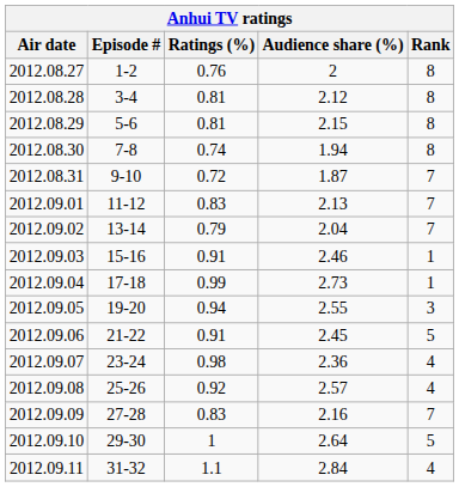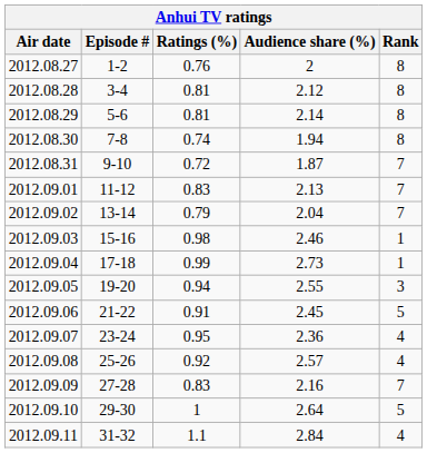 <table class="wikitable sortable mw-collapsible jquery-tablesorter" style="text-align:center">
 <tr>
 <th colspan="5"><a href='#'>Anhui TV</a> ratings</th>
 </tr>
 <tr>
 <th>Air date</th>
 <th>Episode #</th>
 <th>Ratings (%)</th>
 <th>Audience share (%)</th>
 <th>Rank</th>
 </tr>
 <tr>
 <td>2012.08.27</td>
 <td>1-2</td>
 <td>0.76</td>
 <td>2</td>
 <td>8</td>
 </tr>
 <tr>
 <td>2012.08.28</td>
 <td>3-4</td>
 <td>0.81</td>
 <td>2.12</td>
 <td>8</td>
 </tr>
 <tr>
 <td>2012.08.29</td>
 <td>5-6</td>
 <td>0.81</td>
-<td>2.15</td>
+<td>2.14</td>
 <td>8</td>
 </tr>
 <tr>
 <td>2012.08.30</td>
 <td>7-8</td>
 <td>0.74</td>
 <td>1.94</td>
 <td>8</td>
 </tr>
 <tr>
 <td>2012.08.31</td>
 <td>9-10</td>
 <td>0.72</td>
 <td>1.87</td>
 <td>7</td>
 </tr>
 <tr>
 <td>2012.09.01</td>
 <td>11-12</td>
 <td>0.83</td>
 <td>2.13</td>
 <td>7</td>
 </tr>
 <tr>
 <td>2012.09.02</td>
 <td>13-14</td>
 <td>0.79</td>
 <td>2.04</td>
 <td>7</td>
 </tr>
 <tr>
 <td>2012.09.03</td>
 <td>15-16</td>
-<td>0.91</td>
+<td>0.98</td>
 <td>2.46</td>
 <td>1</td>
 </tr>
 <tr>
 <td>2012.09.04</td>
 <td>17-18</td>
 <td>0.99</td>
 <td>2.73</td>
 <td>1</td>
 </tr>
 <tr>
 <td>2012.09.05</td>
 <td>19-20</td>
 <td>0.94</td>
 <td>2.55</td>
 <td>3</td>
 </tr>
 <tr>
 <td>2012.09.06</td>
 <td>21-22</td>
 <td>0.91</td>
 <td>2.45</td>
 <td>5</td>
 </tr>
 <tr>
 <td>2012.09.07</td>
 <td>23-24</td>
-<td>0.98</td>
+<td>0.95</td>
 <td>2.36</td>
 <td>4</td>
 </tr>
 <tr>
 <td>2012.09.08</td>
 <td>25-26</td>
 <td>0.92</td>
 <td>2.57</td>
 <td>4</td>
 </tr>
 <tr>
 <td>2012.09.09</td>
 <td>27-28</td>
 <td>0.83</td>
 <td>2.16</td>
 <td>7</td>
 </tr>
 <tr>
 <td>2012.09.10</td>
 <td>29-30</td>
 <td>1</td>
 <td>2.64</td>
 <td>5</td>
 </tr>
 <tr>
 <td>2012.09.11</td>
 <td>31-32</td>
 <td>1.1</td>
 <td>2.84</td>
 <td>4</td>
 </tr>
 </table>
